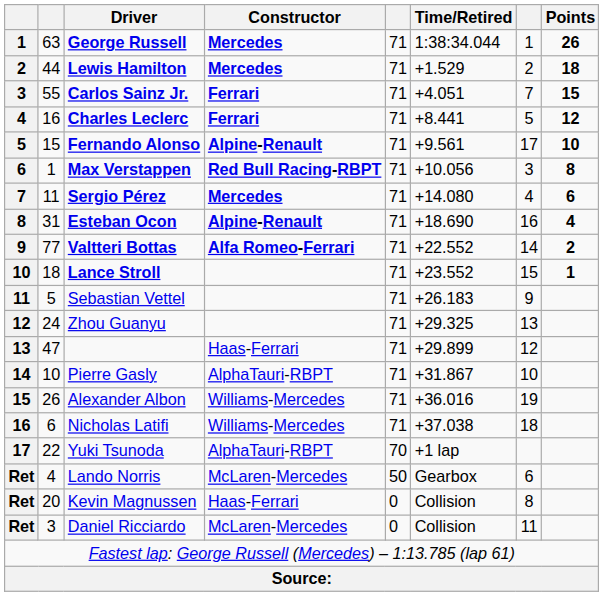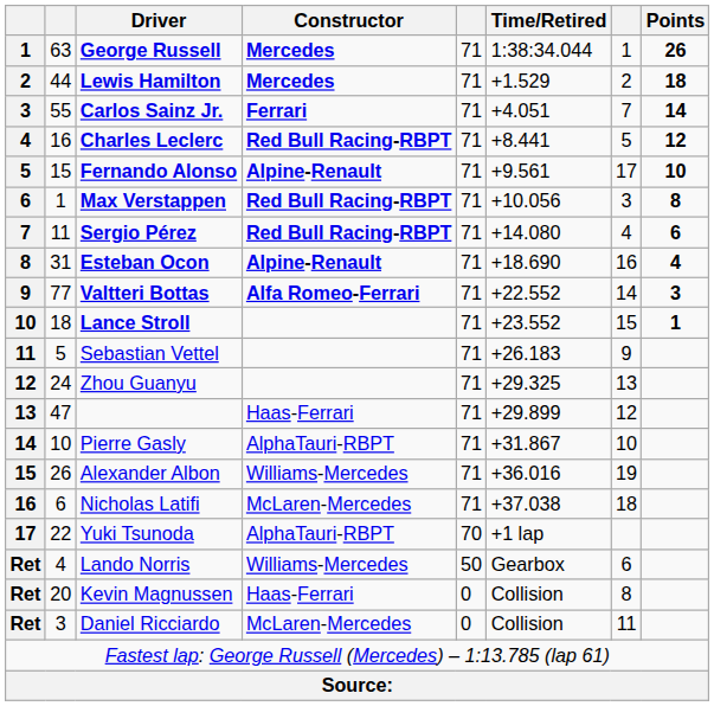 <table class="wikitable sortable" style="font-size: 85%;">
 <tr>
 <th scope="col"></th>
 <th scope="col"></th>
 <th scope="col">Driver</th>
 <th scope="col">Constructor</th>
 <th class="unsortable" scope="col"></th>
 <th class="unsortable" scope="col">Time/Retired</th>
 <th scope="col"></th>
 <th scope="col">Points</th>
 </tr>
 <tr>
 <th>1</th>
 <td style="text-align:center">63</td>
 <td data-sort-value="aaa"><strong> <a href='#'>George Russell</a></strong></td>
 <td><a href='#'><strong>Mercedes</strong></a></td>
 <td>71</td>
 <td>1:38:34.044</td>
 <td style="text-align:center">1</td>
 <td style="text-align:center"><strong>26</strong></td>
 </tr>
 <tr>
 <th>2</th>
 <td style="text-align:center">44</td>
 <td data-sort-value="aaa"><strong> <a href='#'>Lewis Hamilton</a></strong></td>
 <td><a href='#'><strong>Mercedes</strong></a></td>
 <td>71</td>
 <td>+1.529</td>
 <td style="text-align:center">2</td>
 <td style="text-align:center"><strong>18</strong></td>
 </tr>
 <tr>
 <th>3</th>
 <td style="text-align:center">55</td>
 <td data-sort-value="aaa"> <strong><a href='#'>Carlos Sainz Jr.</a></strong></td>
 <td><a href='#'><strong>Ferrari</strong></a></td>
 <td>71</td>
 <td>+4.051</td>
 <td style="text-align:center">7</td>
-<td style="text-align:center"><strong>15</strong></td>
+<td style="text-align:center"><strong>14</strong></td>
 </tr>
 <tr>
 <th>4</th>
 <td style="text-align:center">16</td>
 <td data-sort-value="aaa"><strong> <a href='#'>Charles Leclerc</a></strong></td>
-<td><a href='#'><strong>Ferrari</strong></a></td>
+<td><strong><a href='#'>Red Bull Racing</a>-<a href='#'>RBPT</a></strong></td>
 <td>71</td>
 <td>+8.441</td>
 <td style="text-align:center">5</td>
 <td style="text-align:center"><strong>12</strong></td>
 </tr>
 <tr>
 <th>5</th>
 <td style="text-align:center">15</td>
 <td data-sort-value="aaa"> <strong><a href='#'>Fernando Alonso</a></strong></td>
 <td><strong><a href='#'>Alpine</a>-<a href='#'>Renault</a></strong></td>
 <td>71</td>
 <td>+9.561</td>
 <td style="text-align:center">17</td>
 <td style="text-align:center"><strong>10</strong></td>
 </tr>
 <tr>
 <th>6</th>
 <td style="text-align:center">1</td>
 <td data-sort-value="aaa"><strong> <a href='#'>Max Verstappen</a></strong></td>
 <td><strong><a href='#'>Red Bull Racing</a>-<a href='#'>RBPT</a></strong></td>
 <td>71</td>
 <td>+10.056</td>
 <td style="text-align:center">3</td>
 <td style="text-align:center"><strong>8</strong></td>
 </tr>
 <tr>
 <th>7</th>
 <td style="text-align:center">11</td>
 <td data-sort-value="aaa"><strong> <a href='#'>Sergio Pérez</a></strong></td>
-<td><a href='#'><strong>Mercedes</strong></a></td>
+<td><strong><a href='#'>Red Bull Racing</a>-<a href='#'>RBPT</a></strong></td>
 <td>71</td>
 <td>+14.080</td>
 <td style="text-align:center">4</td>
 <td style="text-align:center"><strong>6</strong></td>
 </tr>
 <tr>
 <th>8</th>
 <td style="text-align:center">31</td>
 <td data-sort-value="aaa"> <strong><a href='#'>Esteban Ocon</a></strong></td>
 <td><strong><a href='#'>Alpine</a>-<a href='#'>Renault</a></strong></td>
 <td>71</td>
 <td>+18.690</td>
 <td style="text-align:center">16</td>
 <td style="text-align:center"><strong>4</strong></td>
 </tr>
 <tr>
 <th>9</th>
 <td style="text-align:center">77</td>
 <td data-sort-value="aaa"> <strong><a href='#'>Valtteri Bottas</a></strong></td>
 <td nowrap=""><strong><a href='#'>Alfa Romeo</a>-<a href='#'>Ferrari</a></strong></td>
 <td>71</td>
 <td>+22.552</td>
 <td style="text-align:center">14</td>
-<td style="text-align:center"><strong>2</strong></td>
+<td style="text-align:center"><strong>3</strong></td>
 </tr>
 <tr>
 <th>10</th>
 <td style="text-align:center">18</td>
 <td data-sort-value="aaa"> <strong><a href='#'>Lance Stroll</a></strong></td>
 <td></td>
 <td>71</td>
 <td>+23.552</td>
 <td style="text-align:center">15</td>
 <td style="text-align:center"><strong>1</strong></td>
 </tr>
 <tr>
 <th>11</th>
 <td style="text-align:center">5</td>
 <td data-sort-value="aaa"> <a href='#'>Sebastian Vettel</a></td>
 <td></td>
 <td>71</td>
 <td>+26.183</td>
 <td style="text-align:center">9</td>
 <td></td>
 </tr>
 <tr>
 <th>12</th>
 <td style="text-align:center">24</td>
 <td data-sort-value="aaa"> <a href='#'>Zhou Guanyu</a></td>
 <td></td>
 <td>71</td>
 <td>+29.325</td>
 <td style="text-align:center">13</td>
 <td></td>
 </tr>
 <tr>
 <th>13</th>
 <td style="text-align:center">47</td>
 <td data-sort-value="aaa"></td>
 <td><a href='#'>Haas</a>-<a href='#'>Ferrari</a></td>
 <td>71</td>
 <td>+29.899</td>
 <td style="text-align:center">12</td>
 <td></td>
 </tr>
 <tr>
 <th>14</th>
 <td style="text-align:center">10</td>
 <td data-sort-value="aaa"> <a href='#'>Pierre Gasly</a></td>
 <td><a href='#'>AlphaTauri</a>-<a href='#'>RBPT</a></td>
 <td>71</td>
 <td>+31.867</td>
 <td data-sort-value="20" style="text-align:center">10</td>
 <td></td>
 </tr>
 <tr>
 <th>15</th>
 <td style="text-align:center">26</td>
 <td data-sort-value="aaa"> <a href='#'>Alexander Albon</a></td>
 <td><a href='#'>Williams</a>-<a href='#'>Mercedes</a></td>
 <td>71</td>
 <td>+36.016</td>
 <td style="text-align:center">19</td>
 <td></td>
 </tr>
 <tr>
 <th>16</th>
 <td style="text-align:center">6</td>
 <td data-sort-value="aaa"> <a href='#'>Nicholas Latifi</a></td>
-<td><a href='#'>Williams</a>-<a href='#'>Mercedes</a></td>
+<td><a href='#'>McLaren</a>-<a href='#'>Mercedes</a></td>
 <td>71</td>
 <td>+37.038</td>
 <td style="text-align:center">18</td>
 <td></td>
 </tr>
 <tr>
 <th>17</th>
 <td style="text-align:center">22</td>
 <td data-sort-value="aaa"> <a href='#'>Yuki Tsunoda</a></td>
 <td><a href='#'>AlphaTauri</a>-<a href='#'>RBPT</a></td>
 <td>70</td>
 <td>+1 lap</td>
 <td style="text-align:center"></td>
 <td></td>
 </tr>
 <tr>
 <th>Ret</th>
 <td align="center">4</td>
 <td data-sort-value="nor"> <a href='#'>Lando Norris</a></td>
-<td><a href='#'>McLaren</a>-<a href='#'>Mercedes</a></td>
+<td><a href='#'>Williams</a>-<a href='#'>Mercedes</a></td>
 <td>50</td>
 <td>Gearbox</td>
 <td style="text-align:center">6</td>
 <td></td>
 </tr>
 <tr>
 <th>Ret</th>
 <td style="text-align:center">20</td>
 <td data-sort-value="aaa"> <a href='#'>Kevin Magnussen</a></td>
 <td><a href='#'>Haas</a>-<a href='#'>Ferrari</a></td>
 <td>0</td>
 <td>Collision</td>
 <td style="text-align:center">8</td>
 <td></td>
 </tr>
 <tr>
 <th>Ret</th>
 <td style="text-align:center">3</td>
 <td data-sort-value="aaa"> <a href='#'>Daniel Ricciardo</a></td>
 <td><a href='#'>McLaren</a>-<a href='#'>Mercedes</a></td>
 <td>0</td>
 <td>Collision</td>
 <td style="text-align:center">11</td>
 <td></td>
 </tr>
 <tr class="sortbottom">
 <td colspan="9" align="center"><em><a href='#'>Fastest lap</a>:</em>  <em><a href='#'>George Russell</a> (<a href='#'>Mercedes</a>) – 1:13.785 (lap 61)</em></td>
 </tr>
 <tr>
 <th colspan="8">Source:</th>
 </tr>
 </table>
